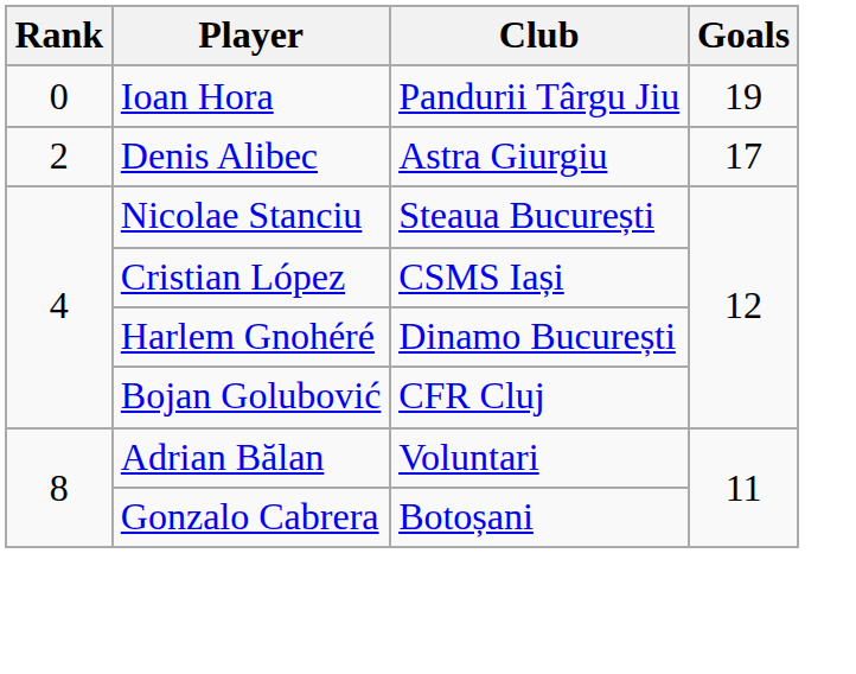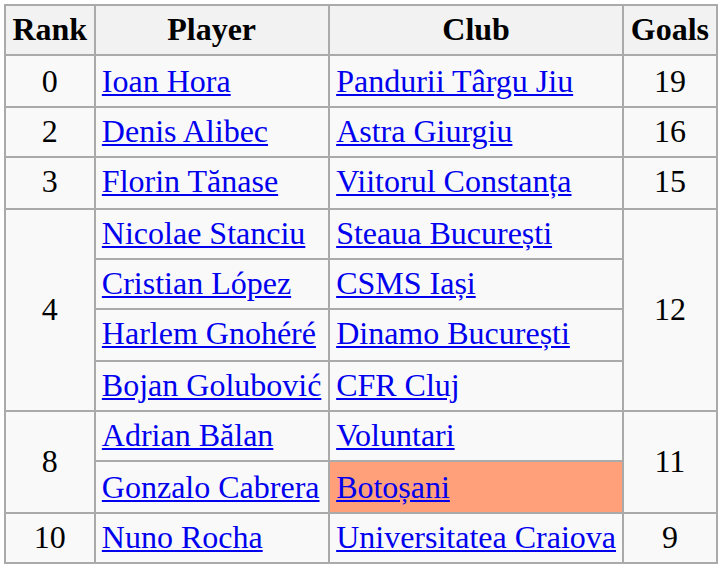 <table class="wikitable">
 <tr>
 <th>Rank</th>
 <th>Player</th>
 <th>Club</th>
 <th>Goals</th>
 </tr>
 <tr>
 <td rowspan=1 align=center>0</td>
 <td> <a href='#'>Ioan Hora</a></td>
 <td><a href='#'>Pandurii Târgu Jiu</a></td>
 <td rowspan=1 align=center>19</td>
 </tr>
 <tr>
 <td rowspan=1 align=center>2</td>
 <td> <a href='#'>Denis Alibec</a></td>
 <td><a href='#'>Astra Giurgiu</a></td>
-<td rowspan=1 align=center>17</td>
+<td rowspan=1 align=center>16</td>
+</tr>
+<tr>
+<td rowspan=1 align=center>3</td>
+<td> <a href='#'>Florin Tănase</a></td>
+<td><a href='#'>Viitorul Constanța</a></td>
+<td rowspan=1 align=center>15</td>
 </tr>
 <tr>
 <td rowspan=4 align=center>4</td>
 <td> <a href='#'>Nicolae Stanciu</a></td>
 <td><a href='#'>Steaua București</a></td>
 <td rowspan=4 align=center>12</td>
 </tr>
 <tr>
 <td> <a href='#'>Cristian López</a></td>
 <td><a href='#'>CSMS Iași</a></td>
 </tr>
 <tr>
 <td> <a href='#'>Harlem Gnohéré</a></td>
 <td><a href='#'>Dinamo București</a></td>
 </tr>
 <tr>
 <td> <a href='#'>Bojan Golubović</a></td>
 <td><a href='#'>CFR Cluj</a></td>
 </tr>
 <tr>
 <td rowspan=2 align=center>8</td>
 <td> <a href='#'>Adrian Bălan</a></td>
 <td><a href='#'>Voluntari</a></td>
 <td rowspan=2 align=center>11</td>
 </tr>
 <tr>
 <td> <a href='#'>Gonzalo Cabrera</a></td>
-<td><a href='#'>Botoșani</a></td>
+<td style="background: lightsalmon;"><a href='#'>Botoșani</a></td>
+</tr>
+<tr>
+<td rowspan=1 align=center>10</td>
+<td> <a href='#'>Nuno Rocha</a></td>
+<td><a href='#'>Universitatea Craiova</a></td>
+<td rowspan=1 align=center>9</td>
 </tr>
 </table>
